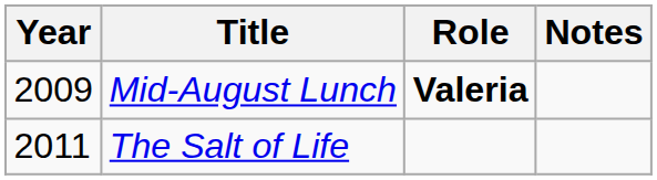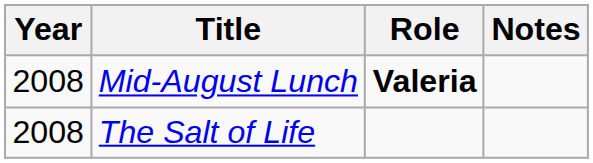 <table class="wikitable sortable">
 <tr>
 <th>Year</th>
 <th>Title</th>
 <th>Role</th>
 <th class="unsortable">Notes</th>
 </tr>
 <tr>
-<td>2009</td>
+<td>2008</td>
 <td><em><a href='#'>Mid-August Lunch</a></em></td>
 <td><strong>Valeria</strong></td>
 <td></td>
 </tr>
 <tr>
-<td>2011</td>
+<td>2008</td>
 <td><em><a href='#'>The Salt of Life</a></em></td>
 <td></td>
 <td></td>
 </tr>
 </table>
